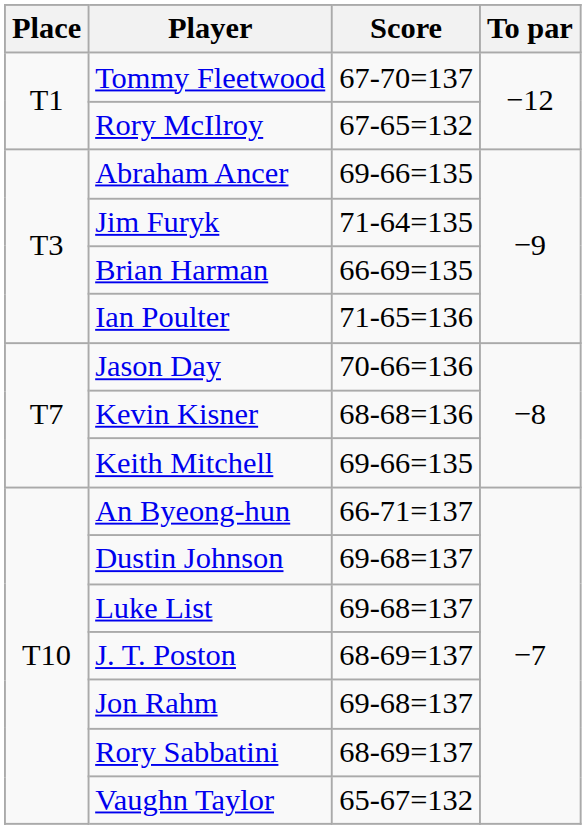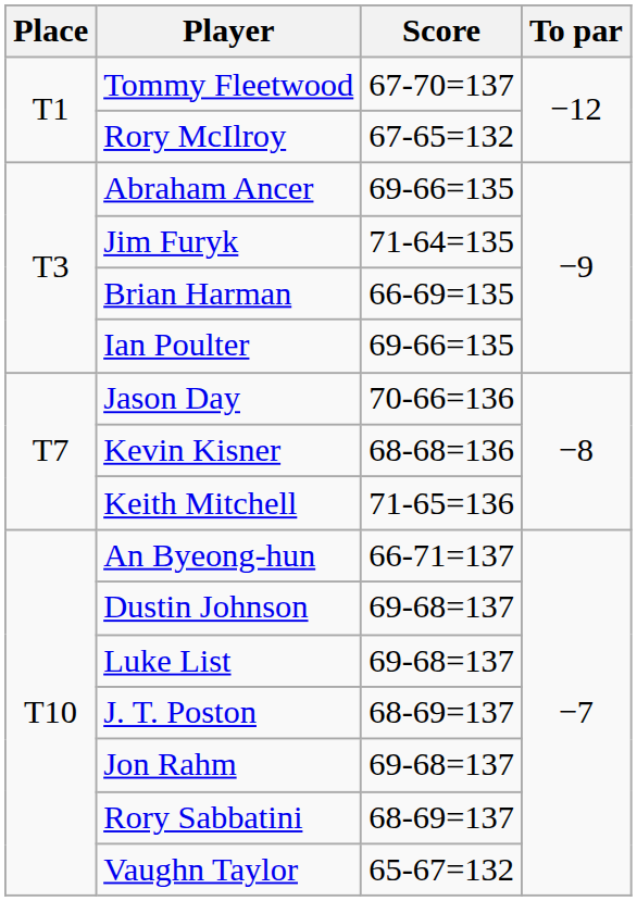 <table class="wikitable">
 <tr>
 <th>Place</th>
 <th>Player</th>
 <th>Score</th>
 <th>To par</th>
 </tr>
 <tr>
 <td rowspan=2 align=center>T1</td>
 <td> <a href='#'>Tommy Fleetwood</a></td>
 <td>67-70=137</td>
 <td rowspan=2 align=center>−12</td>
 </tr>
 <tr>
 <td> <a href='#'>Rory McIlroy</a></td>
 <td>67-65=132</td>
 </tr>
 <tr>
 <td rowspan=4 align=center>T3</td>
 <td> <a href='#'>Abraham Ancer</a></td>
 <td>69-66=135</td>
 <td rowspan=4 align=center>−9</td>
 </tr>
 <tr>
 <td> <a href='#'>Jim Furyk</a></td>
 <td>71-64=135</td>
 </tr>
 <tr>
 <td> <a href='#'>Brian Harman</a></td>
 <td>66-69=135</td>
 </tr>
 <tr>
 <td> <a href='#'>Ian Poulter</a></td>
-<td>71-65=136</td>
+<td>69-66=135</td>
 </tr>
 <tr>
 <td rowspan=3 align=center>T7</td>
 <td> <a href='#'>Jason Day</a></td>
 <td>70-66=136</td>
 <td rowspan=3 align=center>−8</td>
 </tr>
 <tr>
 <td> <a href='#'>Kevin Kisner</a></td>
 <td>68-68=136</td>
 </tr>
 <tr>
 <td> <a href='#'>Keith Mitchell</a></td>
-<td>69-66=135</td>
+<td>71-65=136</td>
 </tr>
 <tr>
 <td rowspan=7 align=center>T10</td>
 <td> <a href='#'>An Byeong-hun</a></td>
 <td>66-71=137</td>
 <td rowspan=7 align=center>−7</td>
 </tr>
 <tr>
 <td> <a href='#'>Dustin Johnson</a></td>
 <td>69-68=137</td>
 </tr>
 <tr>
 <td> <a href='#'>Luke List</a></td>
 <td>69-68=137</td>
 </tr>
 <tr>
 <td> <a href='#'>J. T. Poston</a></td>
 <td>68-69=137</td>
 </tr>
 <tr>
 <td> <a href='#'>Jon Rahm</a></td>
 <td>69-68=137</td>
 </tr>
 <tr>
 <td> <a href='#'>Rory Sabbatini</a></td>
 <td>68-69=137</td>
 </tr>
 <tr>
 <td> <a href='#'>Vaughn Taylor</a></td>
 <td>65-67=132</td>
 </tr>
 </table>
